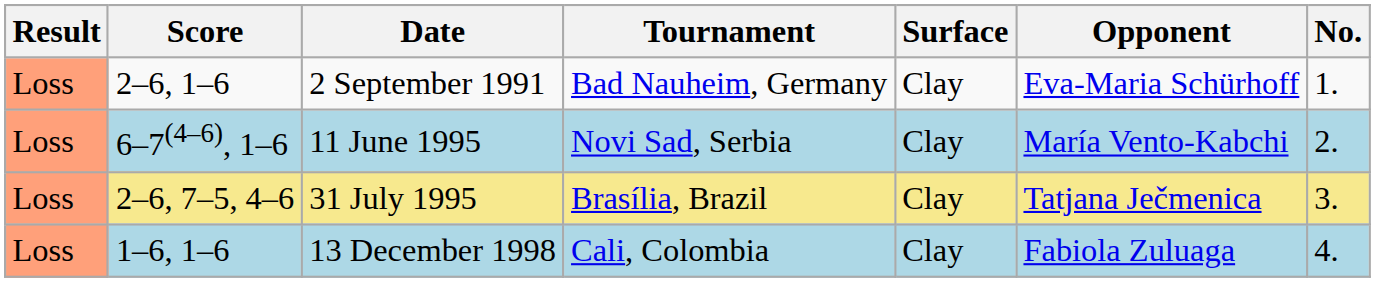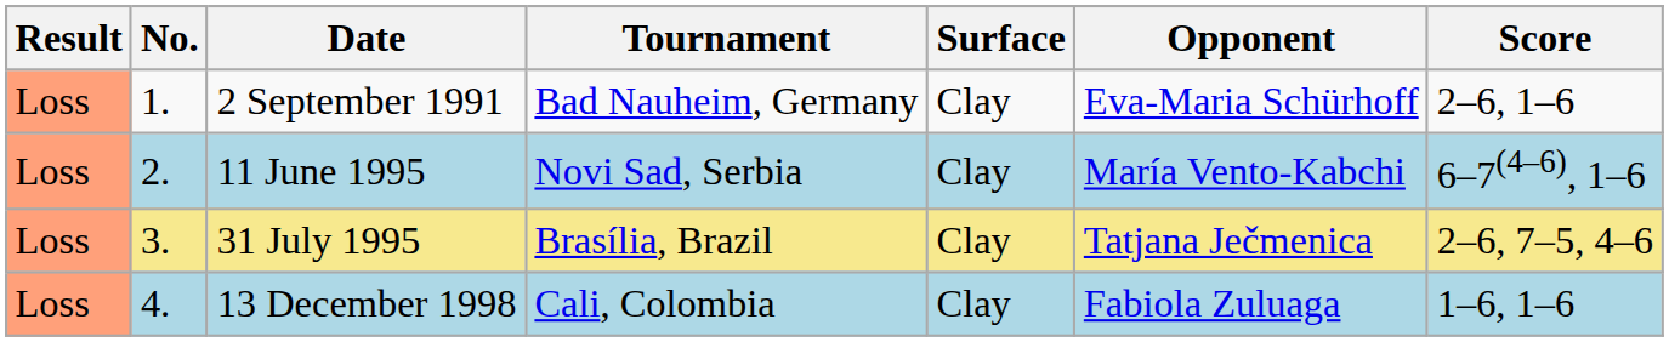 <table class="sortable wikitable" style="font-size:97%">
 <tr>
 <th>Result</th>
-<th>Score</th>
+<th>No.</th>
 <th>Date</th>
 <th>Tournament</th>
 <th>Surface</th>
 <th>Opponent</th>
-<th>No.</th>
+<th>Score</th>
 </tr>
 <tr>
 <td style="background:#ffa07a;">Loss</td>
-<td>2–6, 1–6</td>
+<td>1.</td>
 <td>2 September 1991</td>
 <td><a href='#'>Bad Nauheim</a>, Germany</td>
 <td>Clay</td>
 <td> <a href='#'>Eva-Maria Schürhoff</a></td>
-<td>1.</td>
+<td>2–6, 1–6</td>
 </tr>
 <tr style="background:lightblue;">
 <td style="background:#ffa07a;">Loss</td>
-<td>6–7<sup>(4–6)</sup>, 1–6</td>
+<td>2.</td>
 <td>11 June 1995</td>
 <td><a href='#'>Novi Sad</a>, Serbia</td>
 <td>Clay</td>
 <td> <a href='#'>María Vento-Kabchi</a></td>
-<td>2.</td>
+<td>6–7<sup>(4–6)</sup>, 1–6</td>
 </tr>
 <tr style="background:#f7e98e;">
 <td style="background:#ffa07a;">Loss</td>
-<td>2–6, 7–5, 4–6</td>
+<td>3.</td>
 <td>31 July 1995</td>
 <td><a href='#'>Brasília</a>, Brazil</td>
 <td>Clay</td>
 <td> <a href='#'>Tatjana Ječmenica</a></td>
-<td>3.</td>
+<td>2–6, 7–5, 4–6</td>
 </tr>
 <tr style="background:lightblue;">
 <td style="background:#ffa07a;">Loss</td>
-<td>1–6, 1–6</td>
+<td>4.</td>
 <td>13 December 1998</td>
 <td><a href='#'>Cali</a>, Colombia</td>
 <td>Clay</td>
 <td> <a href='#'>Fabiola Zuluaga</a></td>
-<td>4.</td>
+<td>1–6, 1–6</td>
 </tr>
 </table>
